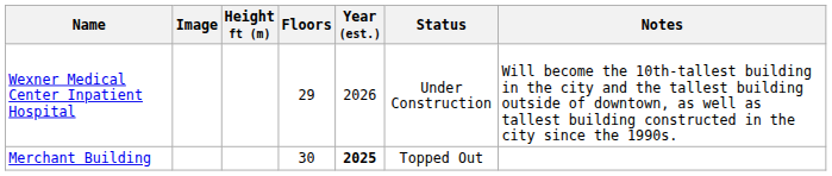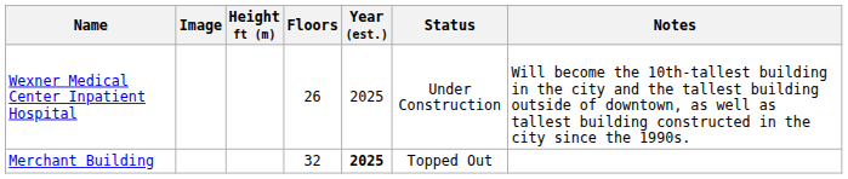 <table class="wikitable sortable" style="border:#999; background:#fff; text-align: center">
 <tr>
 <th scope=col style="width:150px;">Name</th>
 <th scope=col class="unsortable">Image</th>
 <th scope=col style="width:40px;">Height<br><small>ft (m)</small></th>
 <th scope=col style="width:40px;">Floors</th>
 <th scope=col style="width:40px;">Year<br><small>(est.)</small></th>
 <th scope=col style="width:100px;">Status</th>
 <th scope=col class="unsortable" style="width:300px;">Notes</th>
 </tr>
 <tr>
 <td align=left><a href='#'>Wexner Medical Center Inpatient Hospital</a></td>
 <td></td>
 <td align="center"></td>
-<td align="center">29</td>
-<td align="center">2026</td>
+<td align="center">26</td>
+<td align="center">2025</td>
 <td align="center">Under Construction</td>
 <td align=left><br>Will become the 10th-tallest building in the city and the tallest building outside of downtown, as well as tallest building constructed in the city since the 1990s.</td>
 </tr>
 <tr>
 <td align=left><a href='#'>Merchant Building</a></td>
 <td></td>
 <td align="center"></td>
-<td align="center">30</td>
+<td align="center">32</td>
 <td align="center"><strong>2025</strong></td>
 <td align="center">Topped Out</td>
 <td align="center"><br></td>
 </tr>
 <tr>
 </tr>
 </table>
